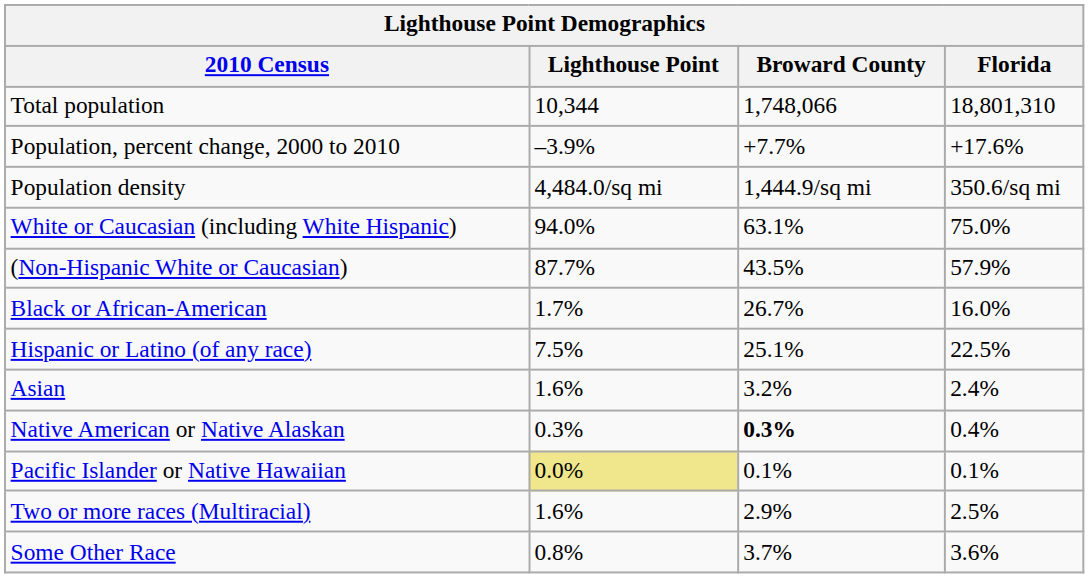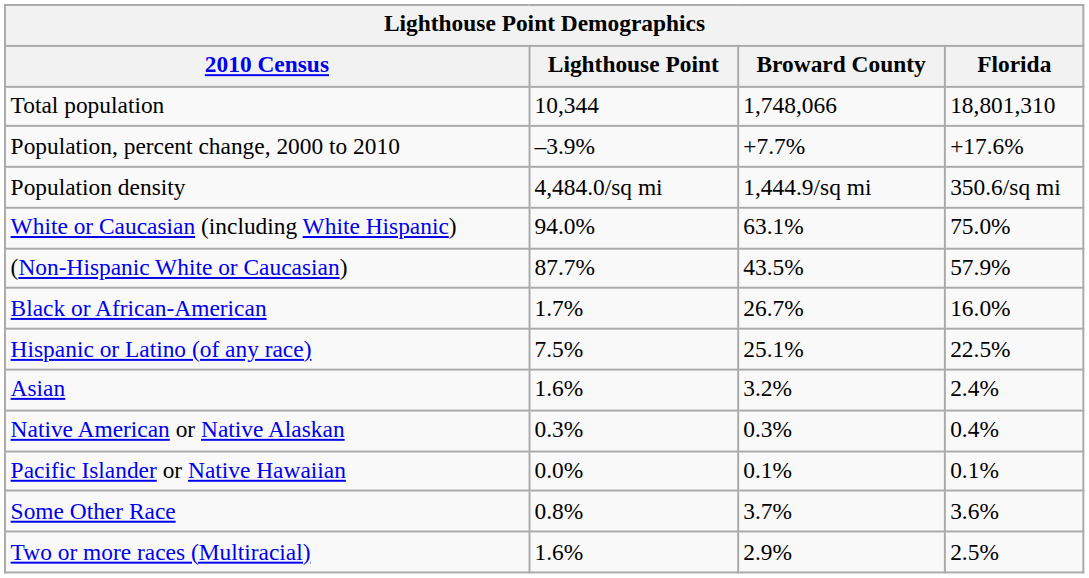 <table class="wikitable" style="float: center; margin-right: 2em; width: 35%; font-size: 75%;">
 <tr>
 <th colspan=4>Lighthouse Point Demographics</th>
 </tr>
 <tr>
 <th><a href='#'>2010 Census</a></th>
 <th>Lighthouse Point</th>
 <th>Broward County</th>
 <th>Florida</th>
 </tr>
 <tr>
 <td>Total population</td>
 <td>10,344</td>
 <td>1,748,066</td>
 <td>18,801,310</td>
 </tr>
 <tr>
 <td>Population, percent change, 2000 to 2010</td>
 <td>–3.9%</td>
 <td>+7.7%</td>
 <td>+17.6%</td>
 </tr>
 <tr>
 <td>Population density</td>
 <td>4,484.0/sq mi</td>
 <td>1,444.9/sq mi</td>
 <td>350.6/sq mi</td>
 </tr>
 <tr>
 <td><a href='#'>White or Caucasian</a> (including <a href='#'>White Hispanic</a>)</td>
 <td>94.0%</td>
 <td>63.1%</td>
 <td>75.0%</td>
 </tr>
 <tr>
 <td>(<a href='#'>Non-Hispanic White or Caucasian</a>)</td>
 <td>87.7%</td>
 <td>43.5%</td>
 <td>57.9%</td>
 </tr>
 <tr>
 <td><a href='#'>Black or African-American</a></td>
 <td>1.7%</td>
 <td>26.7%</td>
 <td>16.0%</td>
 </tr>
 <tr>
 <td><a href='#'>Hispanic or Latino (of any race)</a></td>
 <td>7.5%</td>
 <td>25.1%</td>
 <td>22.5%</td>
 </tr>
 <tr>
 <td><a href='#'>Asian</a></td>
 <td>1.6%</td>
 <td>3.2%</td>
 <td>2.4%</td>
 </tr>
 <tr>
 <td><a href='#'>Native American</a> or <a href='#'>Native Alaskan</a></td>
 <td>0.3%</td>
-<td><strong>0.3%</strong></td>
+<td>0.3%</td>
 <td>0.4%</td>
 </tr>
 <tr>
 <td><a href='#'>Pacific Islander</a> or <a href='#'>Native Hawaiian</a></td>
-<td style="background: khaki;">0.0%</td>
+<td>0.0%</td>
 <td>0.1%</td>
 <td>0.1%</td>
+</tr>
+<tr>
+<td><a href='#'>Some Other Race</a></td>
+<td>0.8%</td>
+<td>3.7%</td>
+<td>3.6%</td>
 </tr>
 <tr>
 <td><a href='#'>Two or more races (Multiracial)</a></td>
 <td>1.6%</td>
 <td>2.9%</td>
 <td>2.5%</td>
 </tr>
-<tr>
-<td><a href='#'>Some Other Race</a></td>
-<td>0.8%</td>
-<td>3.7%</td>
-<td>3.6%</td>
-</tr>
 </table>
